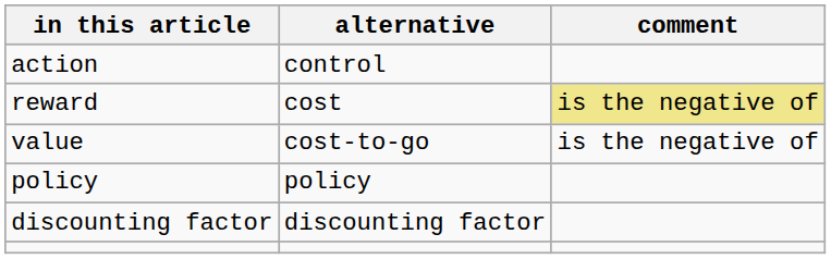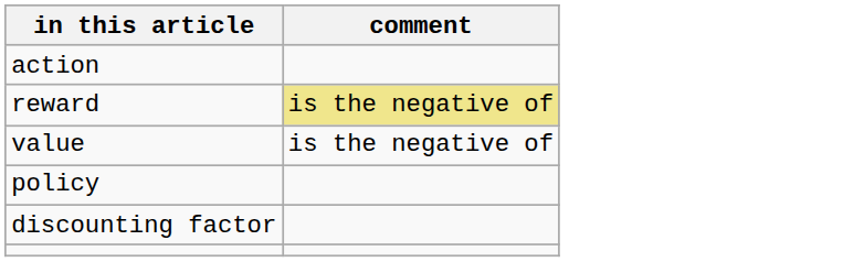 <table class="wikitable">
 <tr>
 <th>in this article</th>
-<th>alternative</th>
 <th>comment</th>
 </tr>
 <tr>
 <td>action </td>
-<td>control </td>
 <td></td>
 </tr>
 <tr>
 <td>reward </td>
-<td>cost </td>
 <td style="background: khaki;"> is the negative of </td>
 </tr>
 <tr>
 <td>value </td>
-<td>cost-to-go </td>
 <td> is the negative of </td>
 </tr>
 <tr>
 <td>policy </td>
-<td>policy </td>
 <td></td>
 </tr>
 <tr>
-<td>discounting factor </td>
 <td>discounting factor </td>
 <td></td>
 </tr>
 <tr>
 <td></td>
 <td></td>
-<td></td>
 </tr>
 </table>
